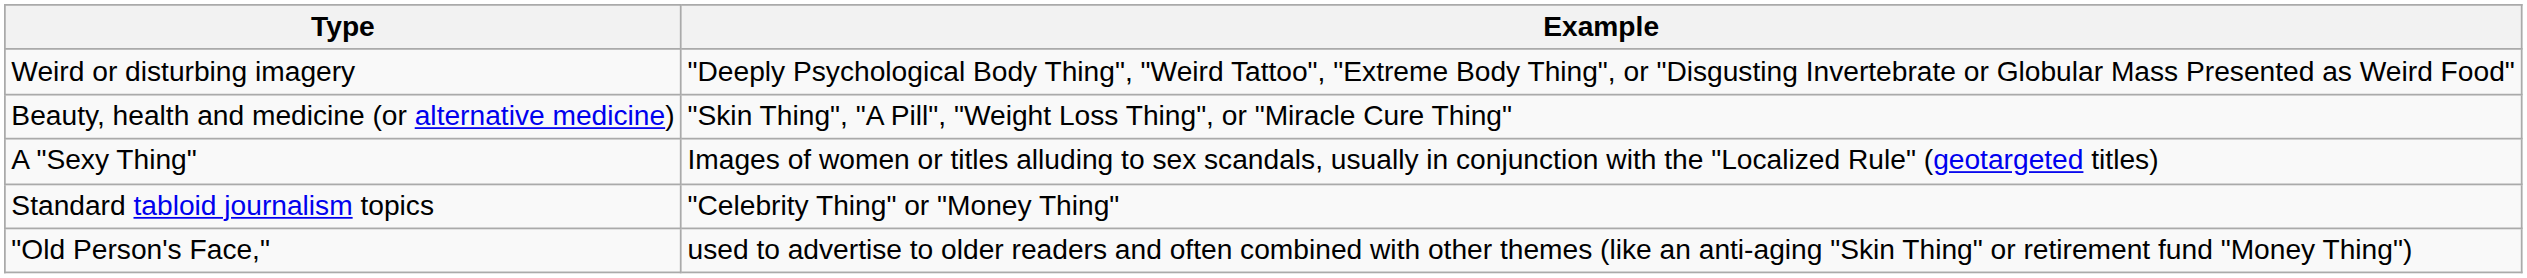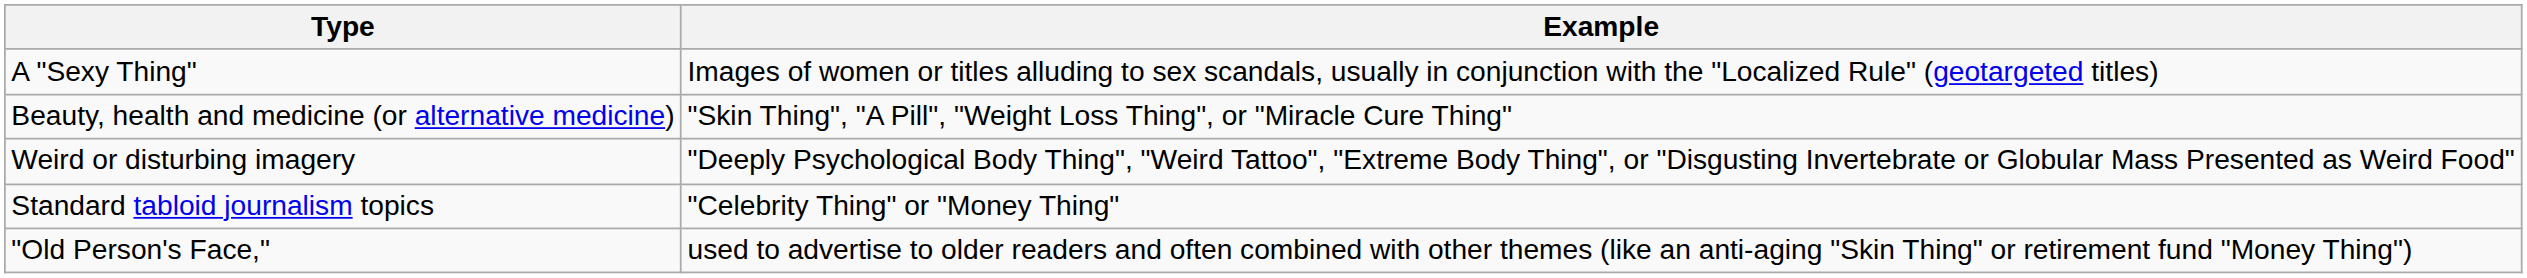 <table class=wikitable>
 <tr>
 <th>Type</th>
 <th>Example</th>
 </tr>
 <tr>
-<td>Weird or disturbing imagery</td>
-<td>"Deeply Psychological Body Thing", "Weird Tattoo", "Extreme Body Thing", or "Disgusting Invertebrate or Globular Mass Presented as Weird Food"</td>
+<td>A "Sexy Thing"</td>
+<td>Images of women or titles alluding to sex scandals, usually in conjunction with the "Localized Rule" (<a href='#'>geotargeted</a> titles)</td>
 </tr>
 <tr>
 <td>Beauty, health and medicine (or <a href='#'>alternative medicine</a>)</td>
 <td>"Skin Thing", "A Pill", "Weight Loss Thing", or "Miracle Cure Thing"</td>
 </tr>
 <tr>
-<td>A "Sexy Thing"</td>
-<td>Images of women or titles alluding to sex scandals, usually in conjunction with the "Localized Rule" (<a href='#'>geotargeted</a> titles)</td>
+<td>Weird or disturbing imagery</td>
+<td>"Deeply Psychological Body Thing", "Weird Tattoo", "Extreme Body Thing", or "Disgusting Invertebrate or Globular Mass Presented as Weird Food"</td>
 </tr>
 <tr>
 <td>Standard <a href='#'>tabloid journalism</a> topics</td>
 <td>"Celebrity Thing" or "Money Thing"</td>
 </tr>
 <tr>
 <td>"Old Person's Face,"</td>
 <td>used to advertise to older readers and often combined with other themes (like an anti-aging "Skin Thing" or retirement fund "Money Thing")</td>
 </tr>
 </table>
